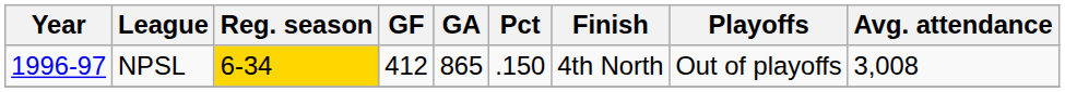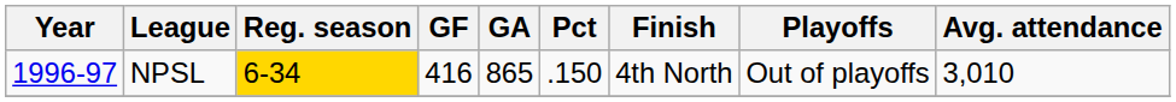 <table class="wikitable">
 <tr>
 <th>Year</th>
 <th>League</th>
 <th>Reg. season</th>
 <th>GF</th>
 <th>GA</th>
 <th>Pct</th>
 <th>Finish</th>
 <th>Playoffs</th>
 <th>Avg. attendance</th>
 </tr>
 <tr>
 <td><a href='#'>1996-97</a></td>
 <td>NPSL</td>
 <td style="background: gold;">6-34</td>
-<td>412</td>
+<td>416</td>
 <td>865</td>
 <td>.150</td>
 <td>4th North</td>
 <td>Out of playoffs</td>
-<td>3,008</td>
+<td>3,010</td>
 </tr>
 <tr>
 </tr>
 </table>
